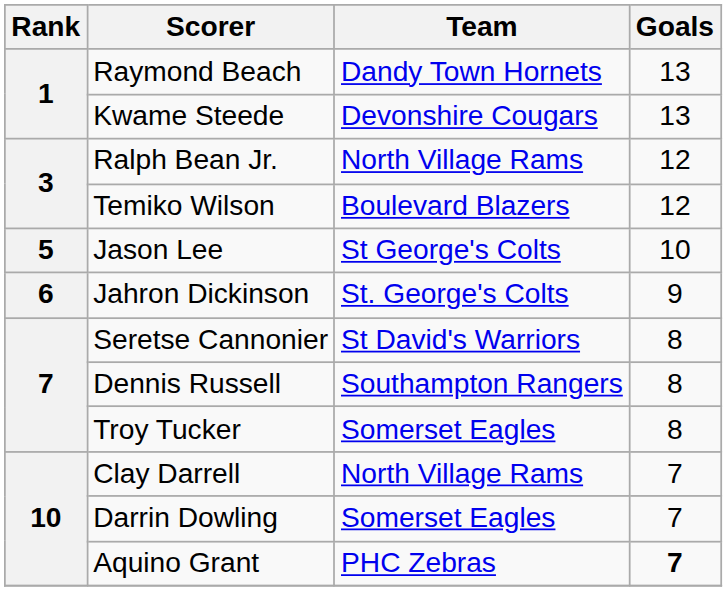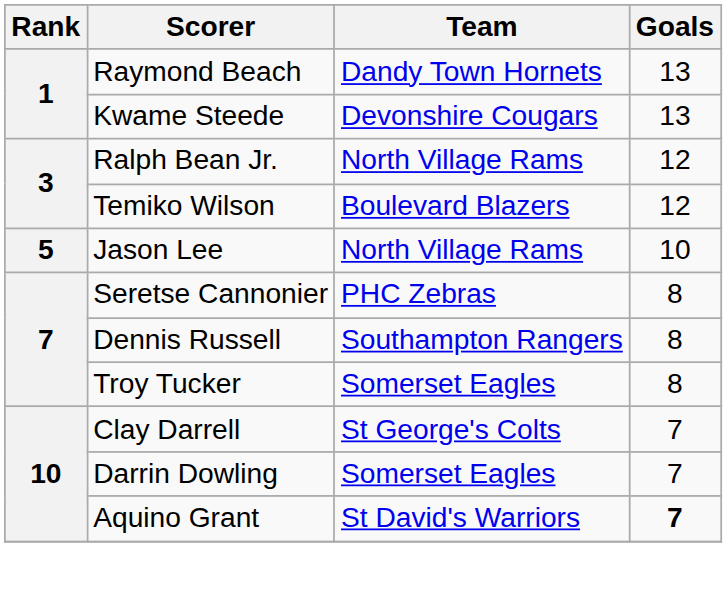 <table class="wikitable" style="text-align:center">
 <tr>
 <th>Rank</th>
 <th>Scorer</th>
 <th>Team</th>
 <th>Goals</th>
 </tr>
 <tr>
 <th rowspan="2">1</th>
 <td align="left"> Raymond Beach</td>
 <td align="left"><a href='#'>Dandy Town Hornets</a></td>
 <td>13</td>
 </tr>
 <tr>
 <td align="left"> Kwame Steede</td>
 <td align="left"><a href='#'>Devonshire Cougars</a></td>
 <td>13</td>
 </tr>
 <tr>
 <th rowspan="2">3</th>
 <td align="left"> Ralph Bean Jr.</td>
 <td align="left"><a href='#'>North Village Rams</a></td>
 <td>12</td>
 </tr>
 <tr>
 <td align="left"> Temiko Wilson</td>
 <td align="left"><a href='#'>Boulevard Blazers</a></td>
 <td>12</td>
 </tr>
 <tr>
 <th rowspan="1">5</th>
 <td align="left"> Jason Lee</td>
-<td align="left"><a href='#'>St George's Colts</a></td>
+<td align="left"><a href='#'>North Village Rams</a></td>
 <td>10</td>
-</tr>
-<tr>
-<th rowspan="1">6</th>
-<td align="left"> Jahron Dickinson</td>
-<td align="left"><a href='#'>St. George's Colts</a></td>
-<td>9</td>
 </tr>
 <tr>
 <th rowspan="3">7</th>
 <td align="left"> Seretse Cannonier</td>
-<td align="left"><a href='#'>St David's Warriors</a></td>
+<td align="left"><a href='#'>PHC Zebras</a></td>
 <td>8</td>
 </tr>
 <tr>
 <td align="left"> Dennis Russell</td>
 <td align="left"><a href='#'>Southampton Rangers</a></td>
 <td>8</td>
 </tr>
 <tr>
 <td align="left"> Troy Tucker</td>
 <td align="left"><a href='#'>Somerset Eagles</a></td>
 <td>8</td>
 </tr>
 <tr>
 <th rowspan="3">10</th>
 <td align="left"> Clay Darrell</td>
-<td align="left"><a href='#'>North Village Rams</a></td>
+<td align="left"><a href='#'>St George's Colts</a></td>
 <td>7</td>
 </tr>
 <tr>
 <td align="left"> Darrin Dowling</td>
 <td align="left"><a href='#'>Somerset Eagles</a></td>
 <td>7</td>
 </tr>
 <tr>
 <td align="left"> Aquino Grant</td>
-<td align="left"><a href='#'>PHC Zebras</a></td>
+<td align="left"><a href='#'>St David's Warriors</a></td>
 <td><strong>7</strong></td>
 </tr>
 <tr>
 </tr>
 </table>
